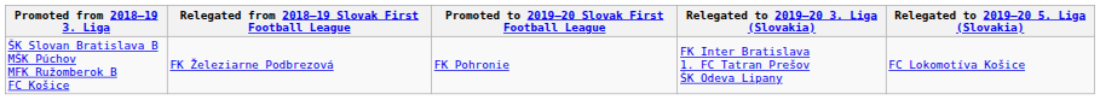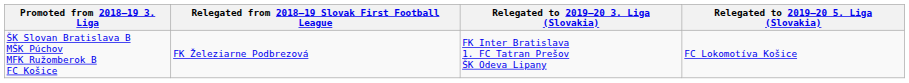 <table class="wikitable">
 <tr>
 <th>Promoted from <a href='#'>2018–19 3. Liga</a></th>
 <th>Relegated from <a href='#'>2018–19 Slovak First Football League</a></th>
-<th>Promoted to <a href='#'>2019–20 Slovak First Football League</a></th>
 <th>Relegated to <a href='#'>2019–20 3. Liga (Slovakia)</a></th>
 <th>Relegated to <a href='#'>2019–20 5. Liga (Slovakia)</a></th>
 </tr>
 <tr>
 <td><a href='#'>ŠK Slovan Bratislava B</a><br><a href='#'>MŠK Púchov</a><br><a href='#'>MFK Ružomberok B</a><br><a href='#'>FC Košice</a></td>
 <td><a href='#'>FK Železiarne Podbrezová</a></td>
-<td><a href='#'>FK Pohronie</a></td>
 <td><a href='#'>FK Inter Bratislava</a><br><a href='#'>1. FC Tatran Prešov</a><br><a href='#'>ŠK Odeva Lipany</a></td>
 <td><a href='#'>FC Lokomotíva Košice</a></td>
 </tr>
 </table>
